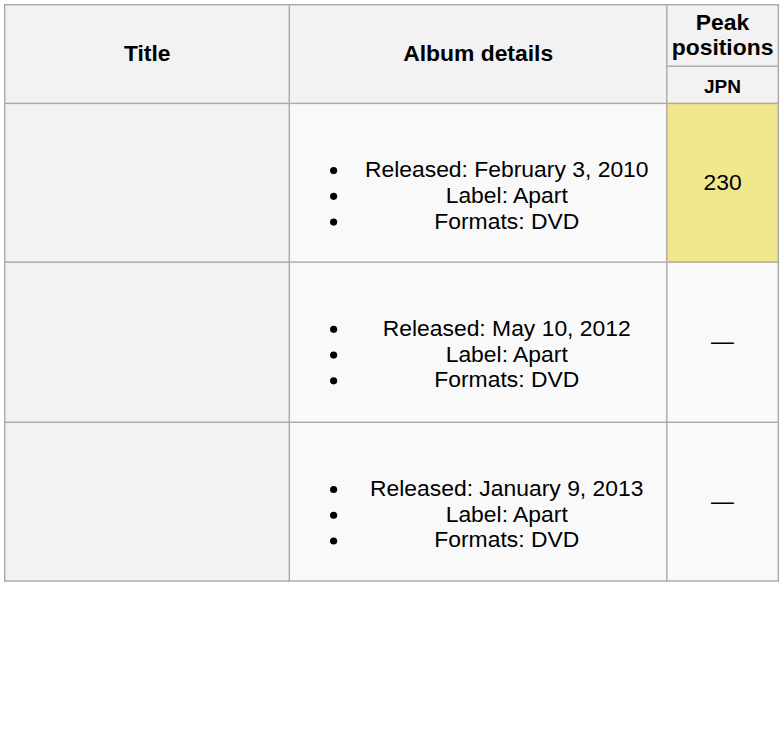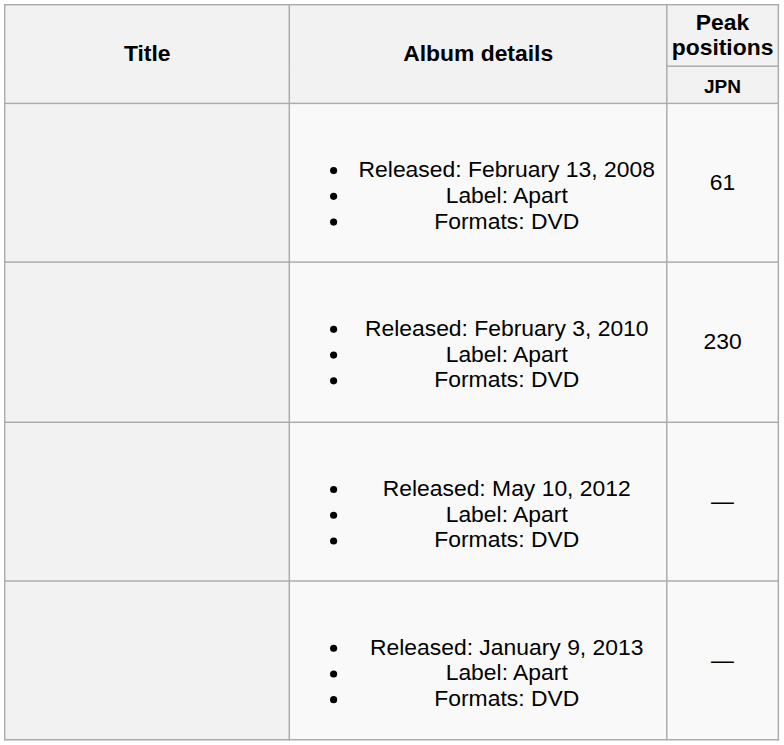 <table class="wikitable plainrowheaders" style="text-align:center;" border="1">
 <tr>
 <th style="width:12em;" rowspan="2">Title</th>
 <th style="width:16em;" rowspan="2">Album details</th>
 <th colspan="1">Peak positions</th>
 </tr>
 <tr>
 <th style="width:2.5em;"><small>JPN</small><br></th>
 </tr>
 <tr>
 <th scope="row"></th>
+<td><br><ul><li>Released: February 13, 2008</li><li>Label: Apart</li><li>Formats: DVD</li></ul></td>
+<td>61</td>
+</tr>
+<tr>
+<th scope="row"></th>
 <td><br><ul><li>Released: February 3, 2010</li><li>Label: Apart</li><li>Formats: DVD</li></ul></td>
-<td style="background: khaki;">230</td>
+<td>230</td>
 </tr>
 <tr>
 <th scope="row"></th>
 <td><br><ul><li>Released: May 10, 2012</li><li>Label: Apart</li><li>Formats: DVD</li></ul></td>
 <td>—</td>
 </tr>
 <tr>
 <th scope="row"></th>
 <td><br><ul><li>Released: January 9, 2013</li><li>Label: Apart</li><li>Formats: DVD</li></ul></td>
 <td>—</td>
 </tr>
 </table>
